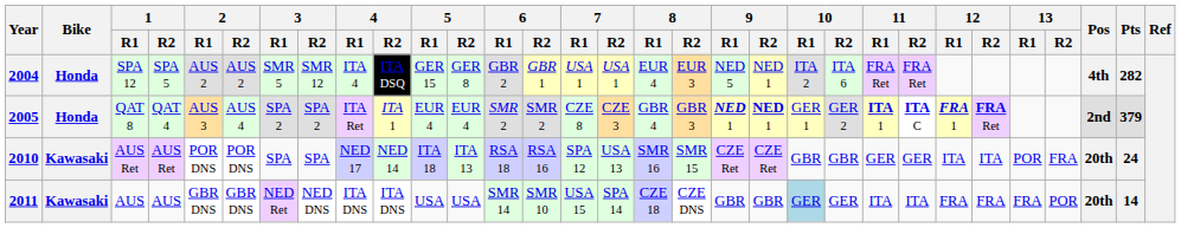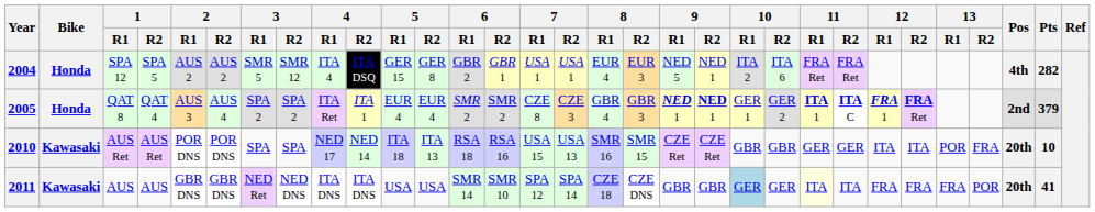 <table class="wikitable" style="text-align:center; font-size:90%">
 <tr>
 <th valign="middle" rowspan=2>Year</th>
 <th valign="middle" rowspan=2>Bike</th>
 <th colspan=2>1</th>
 <th colspan=2>2</th>
 <th colspan=2>3</th>
 <th colspan=2>4</th>
 <th colspan=2>5</th>
 <th colspan=2>6</th>
 <th colspan=2>7</th>
 <th colspan=2>8</th>
 <th colspan=2>9</th>
 <th colspan=2>10</th>
 <th colspan=2>11</th>
 <th colspan=2>12</th>
 <th colspan=2>13</th>
 <th rowspan=2>Pos</th>
 <th rowspan=2>Pts</th>
 <th rowspan=2>Ref</th>
 </tr>
 <tr>
 <th>R1</th>
 <th>R2</th>
 <th>R1</th>
 <th>R2</th>
 <th>R1</th>
 <th>R2</th>
 <th>R1</th>
 <th>R2</th>
 <th>R1</th>
 <th>R2</th>
 <th>R1</th>
 <th>R2</th>
 <th>R1</th>
 <th>R2</th>
 <th>R1</th>
 <th>R2</th>
 <th>R1</th>
 <th>R2</th>
 <th>R1</th>
 <th>R2</th>
 <th>R1</th>
 <th>R2</th>
 <th>R1</th>
 <th>R2</th>
 <th>R1</th>
 <th>R2</th>
 </tr>
 <tr>
 <th><a href='#'>2004</a></th>
 <th><a href='#'>Honda</a></th>
 <td style="background:#dfffdf;"><a href='#'>SPA</a><br><small>12</small></td>
 <td style="background:#dfffdf;"><a href='#'>SPA</a><br><small>5</small></td>
 <td style="background:#dfdfdf;"><a href='#'>AUS</a><br><small>2</small></td>
 <td style="background:#dfdfdf;"><a href='#'>AUS</a><br><small>2</small></td>
 <td style="background:#dfffdf;"><a href='#'>SMR</a><br><small>5</small></td>
 <td style="background:#dfffdf;"><a href='#'>SMR</a><br><small>12</small></td>
 <td style="background:#dfffdf;"><a href='#'>ITA</a><br><small>4</small></td>
 <td style="background:black; color:white;"><a href='#'><span>ITA</span></a><br><small>DSQ</small></td>
 <td style="background:#dfffdf;"><a href='#'>GER</a><br><small>15</small></td>
 <td style="background:#dfffdf;"><a href='#'>GER</a><br><small>8</small></td>
 <td style="background:#dfdfdf;"><a href='#'>GBR</a><br><small>2</small></td>
 <td style="background:#ffffbf;"><em><a href='#'>GBR</a></em><br><small>1</small></td>
 <td style="background:#ffffbf;"><em><a href='#'>USA</a></em><br><small>1</small></td>
 <td style="background:#ffffbf;"><em><a href='#'>USA</a></em><br><small>1</small></td>
 <td style="background:#dfffdf;"><a href='#'>EUR</a><br><small>4</small></td>
 <td style="background:#ffdf9f;"><a href='#'>EUR</a><br><small>3</small></td>
 <td style="background:#dfffdf;"><a href='#'>NED</a><br><small>5</small></td>
 <td style="background:#ffffbf;"><a href='#'>NED</a><br><small>1</small></td>
 <td style="background:#dfdfdf;"><a href='#'>ITA</a><br><small>2</small></td>
 <td style="background:#dfffdf;"><a href='#'>ITA</a><br><small>6</small></td>
 <td style="background:#efcfff;"><a href='#'>FRA</a><br><small>Ret</small></td>
 <td style="background:#efcfff;"><a href='#'>FRA</a><br><small>Ret</small></td>
 <td></td>
 <td></td>
 <td></td>
 <td></td>
 <th>4th</th>
 <th>282</th>
 <th rowspan=4></th>
 </tr>
 <tr>
 <th><a href='#'>2005</a></th>
 <th><a href='#'>Honda</a></th>
 <td style="background:#dfffdf;"><a href='#'>QAT</a><br><small>8</small></td>
 <td style="background:#dfffdf;"><a href='#'>QAT</a><br><small>4</small></td>
 <td style="background:#ffdf9f;"><a href='#'>AUS</a><br><small>3</small></td>
 <td style="background:#dfffdf;"><a href='#'>AUS</a><br><small>4</small></td>
 <td style="background:#dfdfdf;"><a href='#'>SPA</a><br><small>2</small></td>
 <td style="background:#dfdfdf;"><a href='#'>SPA</a><br><small>2</small></td>
 <td style="background:#efcfff;"><a href='#'>ITA</a><br><small>Ret</small></td>
 <td style="background:#ffffbf;"><em><a href='#'>ITA</a></em><br><small>1</small></td>
 <td style="background:#dfffdf;"><a href='#'>EUR</a><br><small>4</small></td>
 <td style="background:#dfffdf;"><a href='#'>EUR</a><br><small>4</small></td>
 <td style="background:#dfdfdf;"><em><a href='#'>SMR</a></em><br><small>2</small></td>
 <td style="background:#dfdfdf;"><a href='#'>SMR</a><br><small>2</small></td>
 <td style="background:#dfffdf;"><a href='#'>CZE</a><br><small>8</small></td>
 <td style="background:#ffdf9f;"><a href='#'>CZE</a><br><small>3</small></td>
 <td style="background:#dfffdf;"><a href='#'>GBR</a><br><small>4</small></td>
 <td style="background:#ffdf9f;"><a href='#'>GBR</a><br><small>3</small></td>
 <td style="background:#ffffbf;"><strong><em><a href='#'>NED</a></em></strong><br><small>1</small></td>
 <td style="background:#ffffbf;"><strong><a href='#'>NED</a></strong><br><small>1</small></td>
 <td style="background:#ffffbf;"><a href='#'>GER</a><br><small>1</small></td>
 <td style="background:#dfdfdf;"><a href='#'>GER</a><br><small>2</small></td>
 <td style="background:#ffffbf;"><strong><a href='#'>ITA</a></strong><br><small>1</small></td>
 <td style="background:#FFFFFF;"><strong><a href='#'>ITA</a></strong><br><small>C</small></td>
 <td style="background:#ffffbf;"><strong><em><a href='#'>FRA</a></em></strong><br><small>1</small></td>
 <td style="background:#efcfff;"><strong><a href='#'>FRA</a></strong><br><small>Ret</small></td>
 <td></td>
 <td></td>
 <td style="background:#dfdfdf;"><strong>2nd</strong></td>
 <td style="background:#dfdfdf;"><strong>379</strong></td>
 </tr>
 <tr>
 <th><a href='#'>2010</a></th>
 <th><a href='#'>Kawasaki</a></th>
 <td style="background:#efcfff;"><a href='#'>AUS</a><br><small>Ret</small></td>
 <td style="background:#efcfff;"><a href='#'>AUS</a><br><small>Ret</small></td>
 <td style="background:#FFFFFF;"><a href='#'>POR</a><br><small>DNS</small></td>
 <td style="background:#FFFFFF;"><a href='#'>POR</a><br><small>DNS</small></td>
 <td><a href='#'>SPA</a></td>
 <td><a href='#'>SPA</a></td>
 <td style="background:#cfcfff;"><a href='#'>NED</a><br><small>17</small></td>
 <td style="background:#dfffdf;"><a href='#'>NED</a><br><small>14</small></td>
 <td style="background:#cfcfff;"><a href='#'>ITA</a><br><small>18</small></td>
 <td style="background:#dfffdf;"><a href='#'>ITA</a> <br><small>13</small></td>
 <td style="background:#cfcfff;"><a href='#'>RSA</a><br><small>18</small></td>
 <td style="background:#cfcfff;"><a href='#'>RSA</a><br><small>16</small></td>
-<td style="background:#DFFFDF;"><a href='#'>SPA</a><br><small>12</small></td>
+<td style="background:#dfffdf;"><a href='#'>USA</a><br><small>15</small></td>
 <td style="background:#dfffdf;"><a href='#'>USA</a><br><small>13</small></td>
 <td style="background:#cfcfff;"><a href='#'>SMR</a><br><small>16</small></td>
 <td style="background:#dfffdf;"><a href='#'>SMR</a><br><small>15</small></td>
 <td style="background:#efcfff;"><a href='#'>CZE</a><br><small>Ret</small></td>
 <td style="background:#efcfff;"><a href='#'>CZE</a><br><small>Ret</small></td>
 <td><a href='#'>GBR</a></td>
 <td><a href='#'>GBR</a></td>
 <td><a href='#'>GER</a></td>
 <td><a href='#'>GER</a></td>
 <td><a href='#'>ITA</a></td>
 <td><a href='#'>ITA</a></td>
 <td><a href='#'>POR</a></td>
 <td><a href='#'>FRA</a></td>
 <th>20th</th>
-<th>24</th>
+<th>10</th>
 </tr>
 <tr>
 <th><a href='#'>2011</a></th>
 <th><a href='#'>Kawasaki</a></th>
 <td><a href='#'>AUS</a></td>
 <td><a href='#'>AUS</a></td>
 <td style="background:#FFFFFF;"><a href='#'>GBR</a><br><small>DNS</small></td>
 <td style="background:#FFFFFF;"><a href='#'>GBR</a><br><small>DNS</small></td>
 <td style="background:#EFCFFF;"><a href='#'>NED</a><br><small>Ret</small></td>
 <td style="background:#FFFFFF;"><a href='#'>NED</a><br><small>DNS</small></td>
 <td style="background:#FFFFFF;"><a href='#'>ITA</a><br><small>DNS</small></td>
 <td style="background:#FFFFFF;"><a href='#'>ITA</a><br><small>DNS</small></td>
 <td><a href='#'>USA</a></td>
 <td><a href='#'>USA</a></td>
 <td style="background:#DFFFDF;"><a href='#'>SMR</a><br><small>14</small></td>
 <td style="background:#DFFFDF;"><a href='#'>SMR</a><br><small>10</small></td>
-<td style="background:#dfffdf;"><a href='#'>USA</a><br><small>15</small></td>
+<td style="background:#DFFFDF;"><a href='#'>SPA</a><br><small>12</small></td>
 <td style="background:#DFFFDF;"><a href='#'>SPA</a><br><small>14</small></td>
 <td style="background:#CFCFFF;"><a href='#'>CZE</a><br><small>18</small></td>
 <td style="background:#FFFFFF;"><a href='#'>CZE</a><br><small>DNS</small></td>
 <td><a href='#'>GBR</a></td>
 <td><a href='#'>GBR</a></td>
 <td style="background: lightblue;"><a href='#'>GER</a></td>
 <td><a href='#'>GER</a></td>
-<td><a href='#'>ITA</a></td>
+<td style="background: lightyellow;"><a href='#'>ITA</a></td>
 <td><a href='#'>ITA</a></td>
 <td><a href='#'>FRA</a></td>
 <td><a href='#'>FRA</a></td>
 <td><a href='#'>FRA</a></td>
 <td><a href='#'>POR</a></td>
 <th>20th</th>
-<th>14</th>
+<th>41</th>
 </tr>
 </table>
